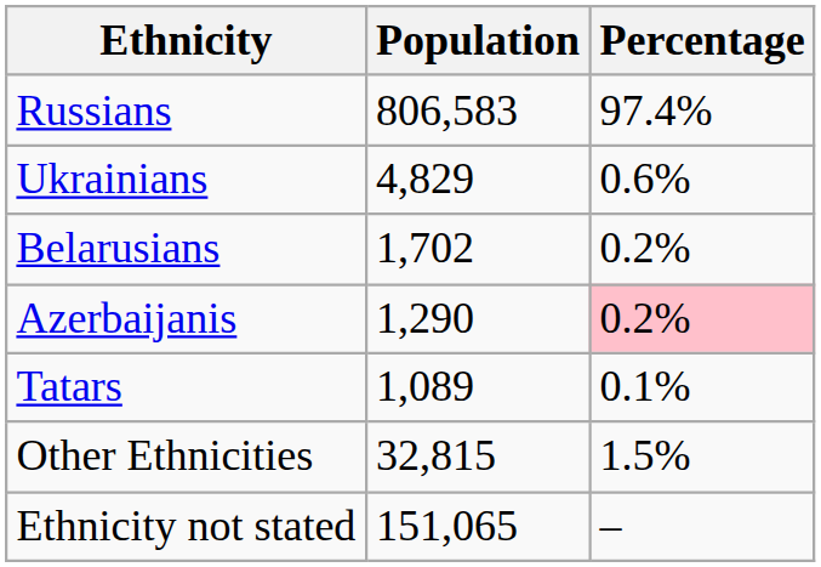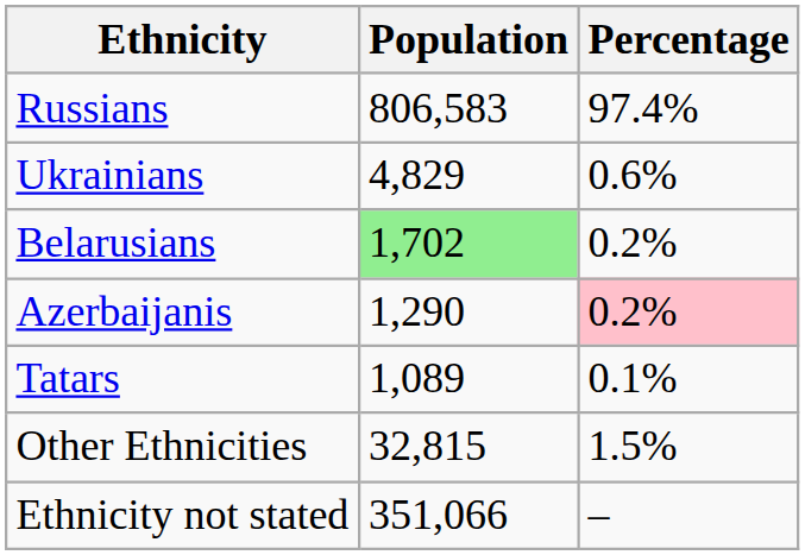 <table class="wikitable">
 <tr>
 <th>Ethnicity</th>
 <th>Population</th>
 <th>Percentage</th>
 </tr>
 <tr>
 <td><a href='#'>Russians</a></td>
 <td>806,583</td>
 <td>97.4%</td>
 </tr>
 <tr>
 <td><a href='#'>Ukrainians</a></td>
 <td>4,829</td>
 <td>0.6%</td>
 </tr>
 <tr>
 <td><a href='#'>Belarusians</a></td>
-<td>1,702</td>
+<td style="background: lightgreen;">1,702</td>
 <td>0.2%</td>
 </tr>
 <tr>
 <td><a href='#'>Azerbaijanis</a></td>
 <td>1,290</td>
 <td style="background: pink;">0.2%</td>
 </tr>
 <tr>
 <td><a href='#'>Tatars</a></td>
 <td>1,089</td>
 <td>0.1%</td>
 </tr>
 <tr>
 <td>Other Ethnicities</td>
 <td>32,815</td>
 <td>1.5%</td>
 </tr>
 <tr>
 <td>Ethnicity not stated</td>
-<td>151,065</td>
+<td>351,066</td>
 <td>–</td>
 </tr>
 </table>
